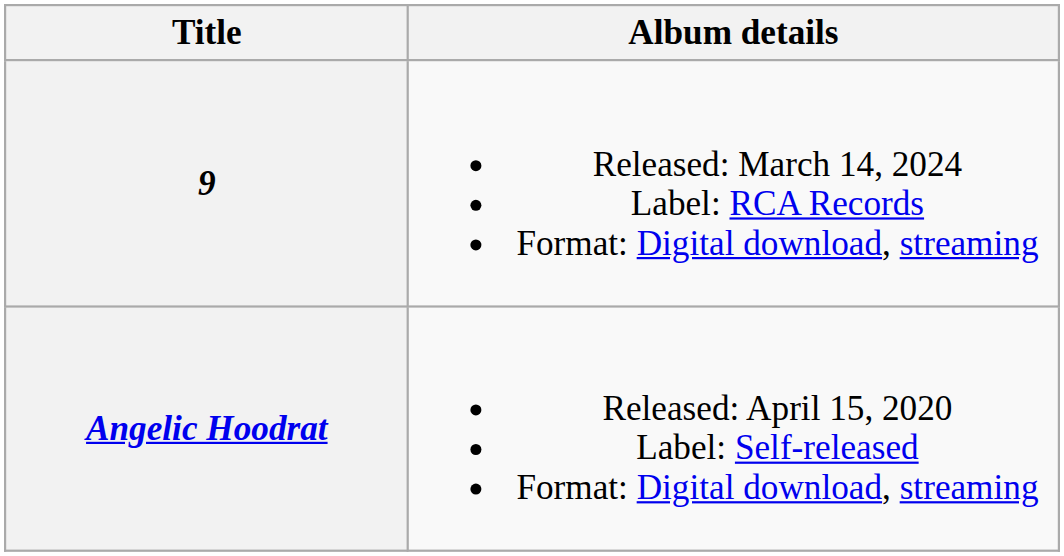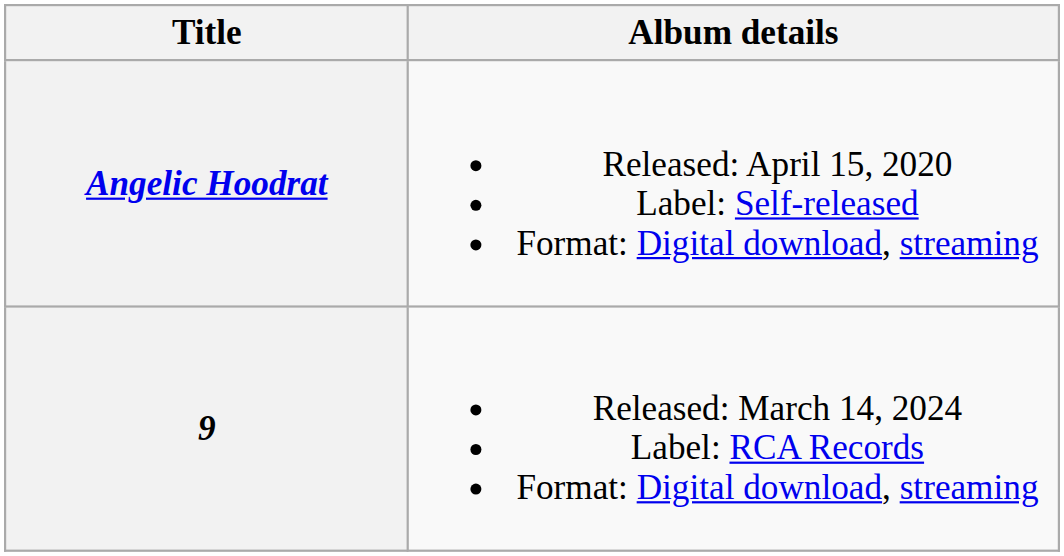 <table class="wikitable plainrowheaders" style="text-align:center;">
 <tr>
 <th scope="col" style="width:11em;">Title</th>
 <th scope="col" style="width:18em;">Album details</th>
 </tr>
 <tr>
+<th scope="row"><em><a href='#'>Angelic Hoodrat</a></em></th>
+<td><br><ul><li>Released: April 15, 2020</li><li>Label: <a href='#'>Self-released</a></li><li>Format: <a href='#'>Digital download</a>, <a href='#'>streaming</a></li></ul></td>
+</tr>
+<tr>
 <th scope="row"><em>9</em></th>
 <td><br><ul><li>Released: March 14, 2024</li><li>Label: <a href='#'>RCA Records</a></li><li>Format: <a href='#'>Digital download</a>, <a href='#'>streaming</a></li></ul></td>
 </tr>
-<tr>
-<th scope="row"><em><a href='#'>Angelic Hoodrat</a></em></th>
-<td><br><ul><li>Released: April 15, 2020</li><li>Label: <a href='#'>Self-released</a></li><li>Format: <a href='#'>Digital download</a>, <a href='#'>streaming</a></li></ul></td>
-</tr>
 </table>
